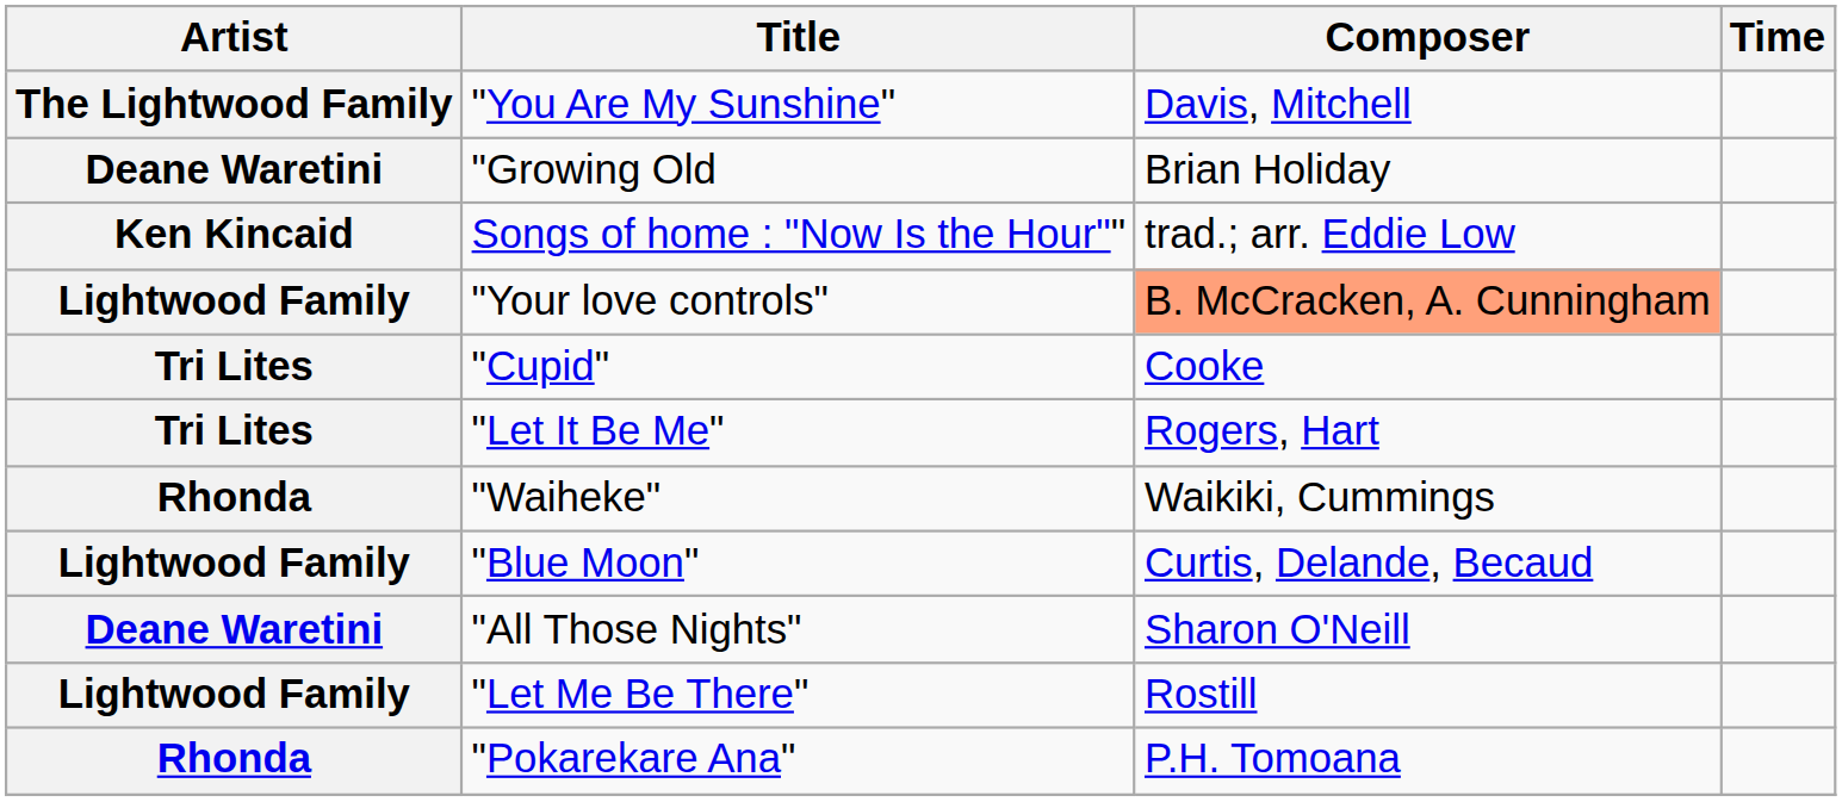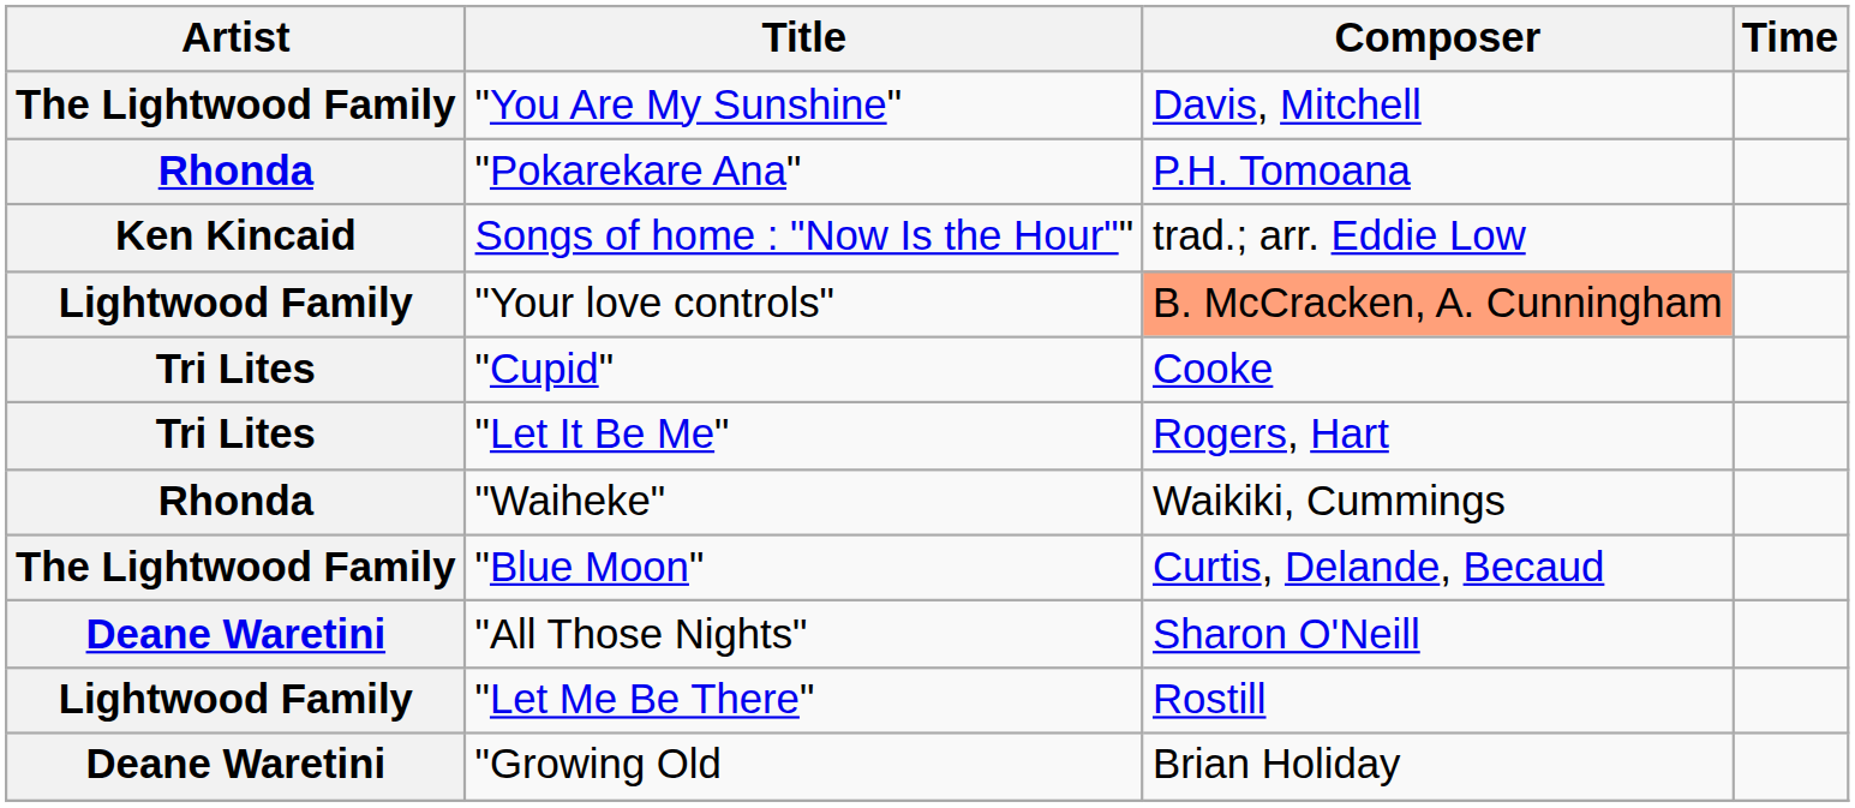 <table class="wikitable plainrowheaders sortable">
 <tr>
 <th scope="col">Artist</th>
 <th scope="col">Title</th>
 <th scope="col">Composer</th>
 <th scope="col" class="unsortable">Time</th>
 </tr>
 <tr>
 <th scope="row">The Lightwood Family</th>
 <td>"<a href='#'>You Are My Sunshine</a>"</td>
 <td><a href='#'>Davis</a>, <a href='#'>Mitchell</a></td>
 <td></td>
 </tr>
 <tr>
-<th scope="row">Deane Waretini</th>
-<td>"Growing Old</td>
-<td>Brian Holiday</td>
+<th scope="row"><a href='#'>Rhonda</a></th>
+<td>"<a href='#'>Pokarekare Ana</a>"</td>
+<td><a href='#'>P.H. Tomoana</a></td>
 <td></td>
 </tr>
 <tr>
 <th scope="row">Ken Kincaid</th>
 <td><a href='#'>Songs of home : "Now Is the Hour"</a>"</td>
 <td>trad.; arr. <a href='#'>Eddie Low</a></td>
 <td></td>
 </tr>
 <tr>
 <th scope="row">Lightwood Family</th>
 <td>"Your love controls"</td>
 <td style="background: lightsalmon;">B. McCracken, A. Cunningham</td>
 <td></td>
 </tr>
 <tr>
 <th scope="row">Tri Lites</th>
 <td>"<a href='#'>Cupid</a>"</td>
 <td><a href='#'>Cooke</a></td>
 <td></td>
 </tr>
 <tr>
 <th scope="row">Tri Lites</th>
 <td>"<a href='#'>Let It Be Me</a>"</td>
 <td><a href='#'>Rogers</a>, <a href='#'>Hart</a></td>
 <td></td>
 </tr>
 <tr>
 <th scope="row">Rhonda</th>
 <td>"Waiheke"</td>
 <td>Waikiki, Cummings</td>
 <td></td>
 </tr>
 <tr>
-<th scope="row">Lightwood Family</th>
+<th scope="row">The Lightwood Family</th>
 <td>"<a href='#'>Blue Moon</a>"</td>
 <td><a href='#'>Curtis</a>, <a href='#'>Delande</a>, <a href='#'>Becaud</a></td>
 <td></td>
 </tr>
 <tr>
 <th scope="row"><a href='#'>Deane Waretini</a></th>
 <td>"All Those Nights"</td>
 <td><a href='#'>Sharon O'Neill</a></td>
 <td></td>
 </tr>
 <tr>
 <th scope="row">Lightwood Family</th>
 <td>"<a href='#'>Let Me Be There</a>"</td>
 <td><a href='#'>Rostill</a></td>
 <td></td>
 </tr>
 <tr>
-<th scope="row"><a href='#'>Rhonda</a></th>
-<td>"<a href='#'>Pokarekare Ana</a>"</td>
-<td><a href='#'>P.H. Tomoana</a></td>
+<th scope="row">Deane Waretini</th>
+<td>"Growing Old</td>
+<td>Brian Holiday</td>
 <td></td>
 </tr>
 <tr>
 </tr>
 </table>
